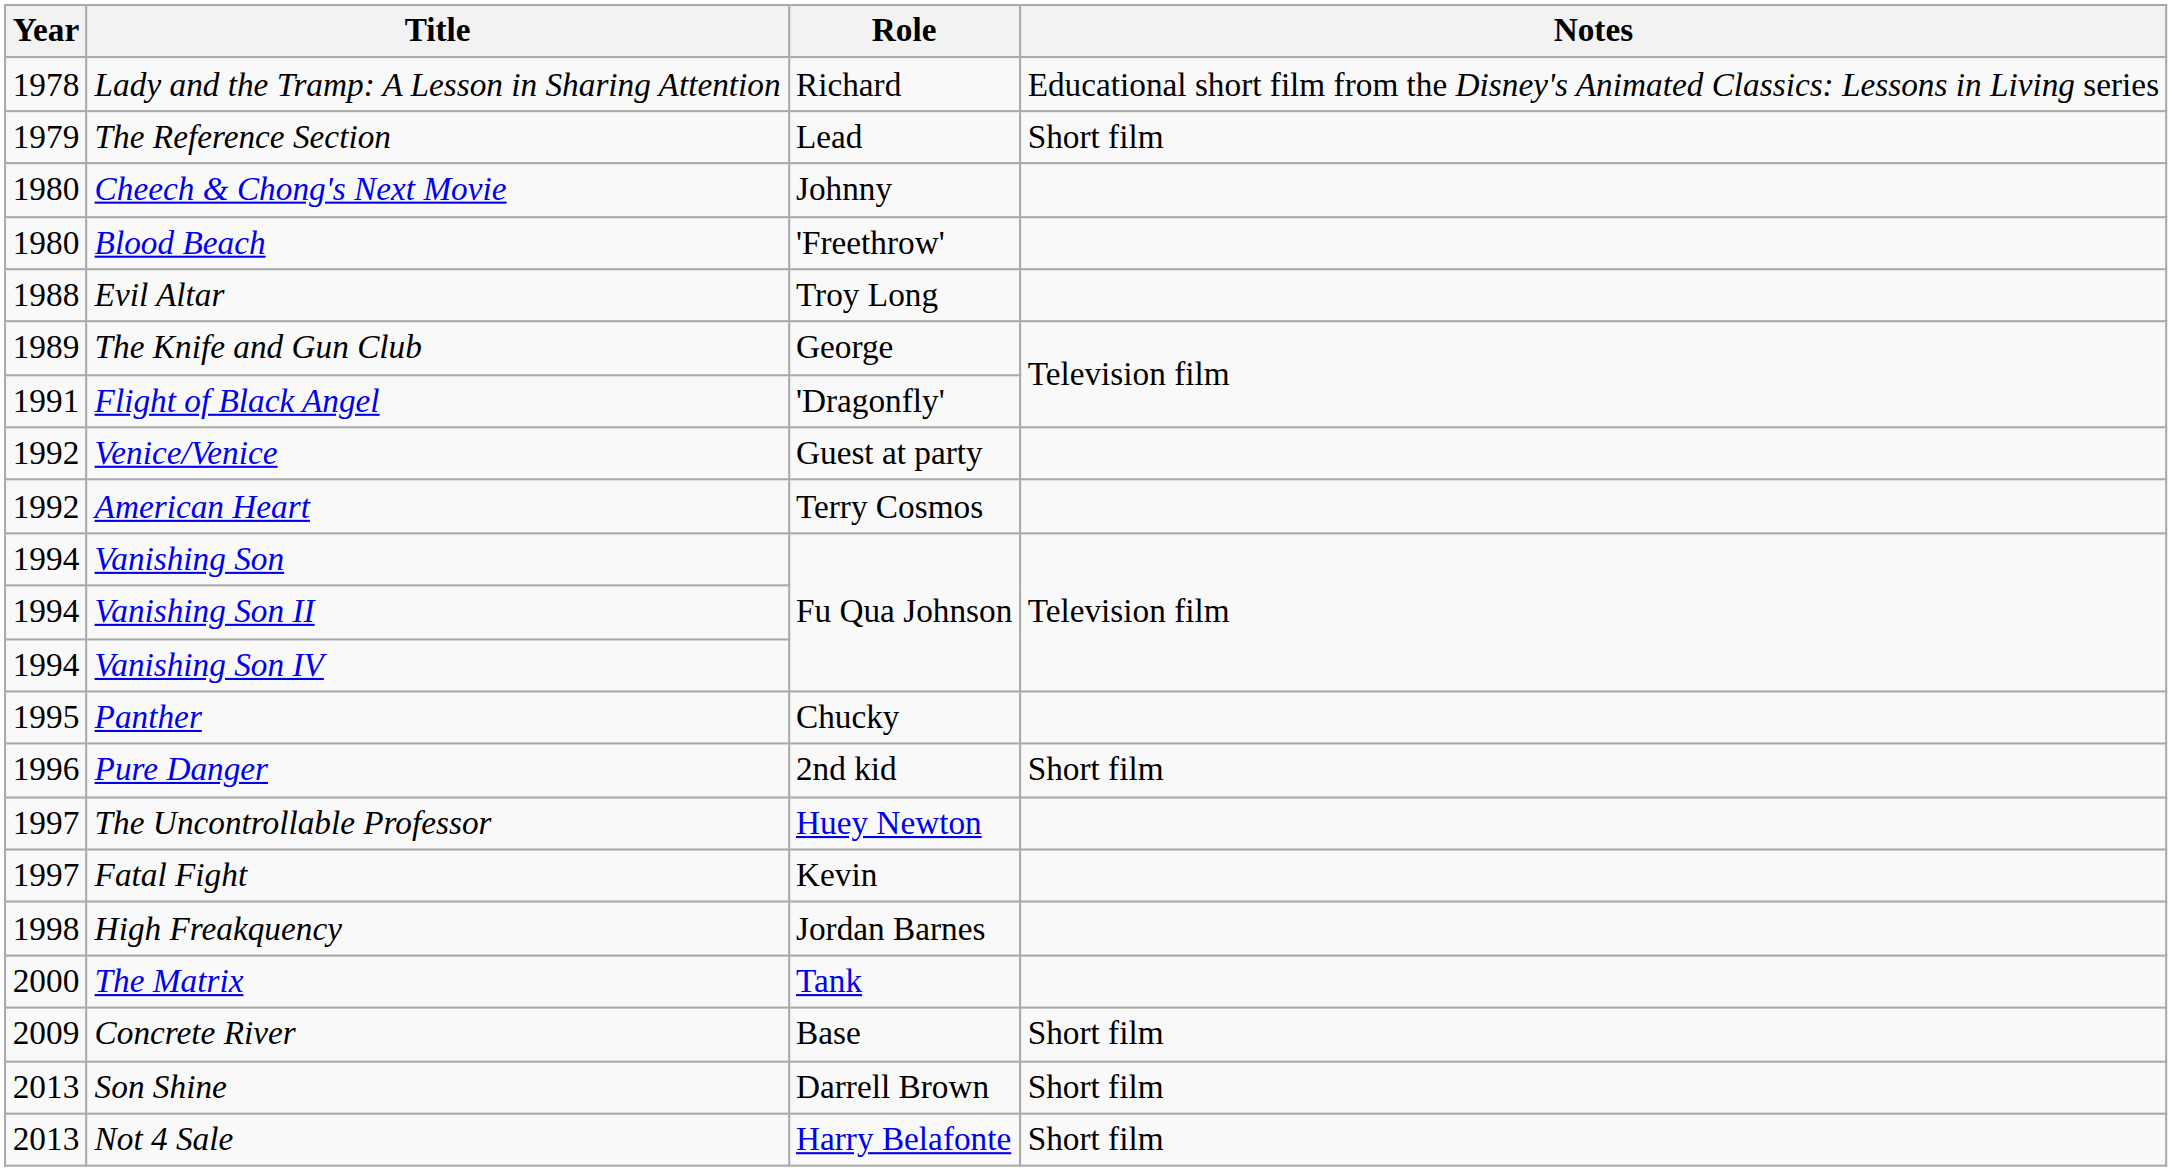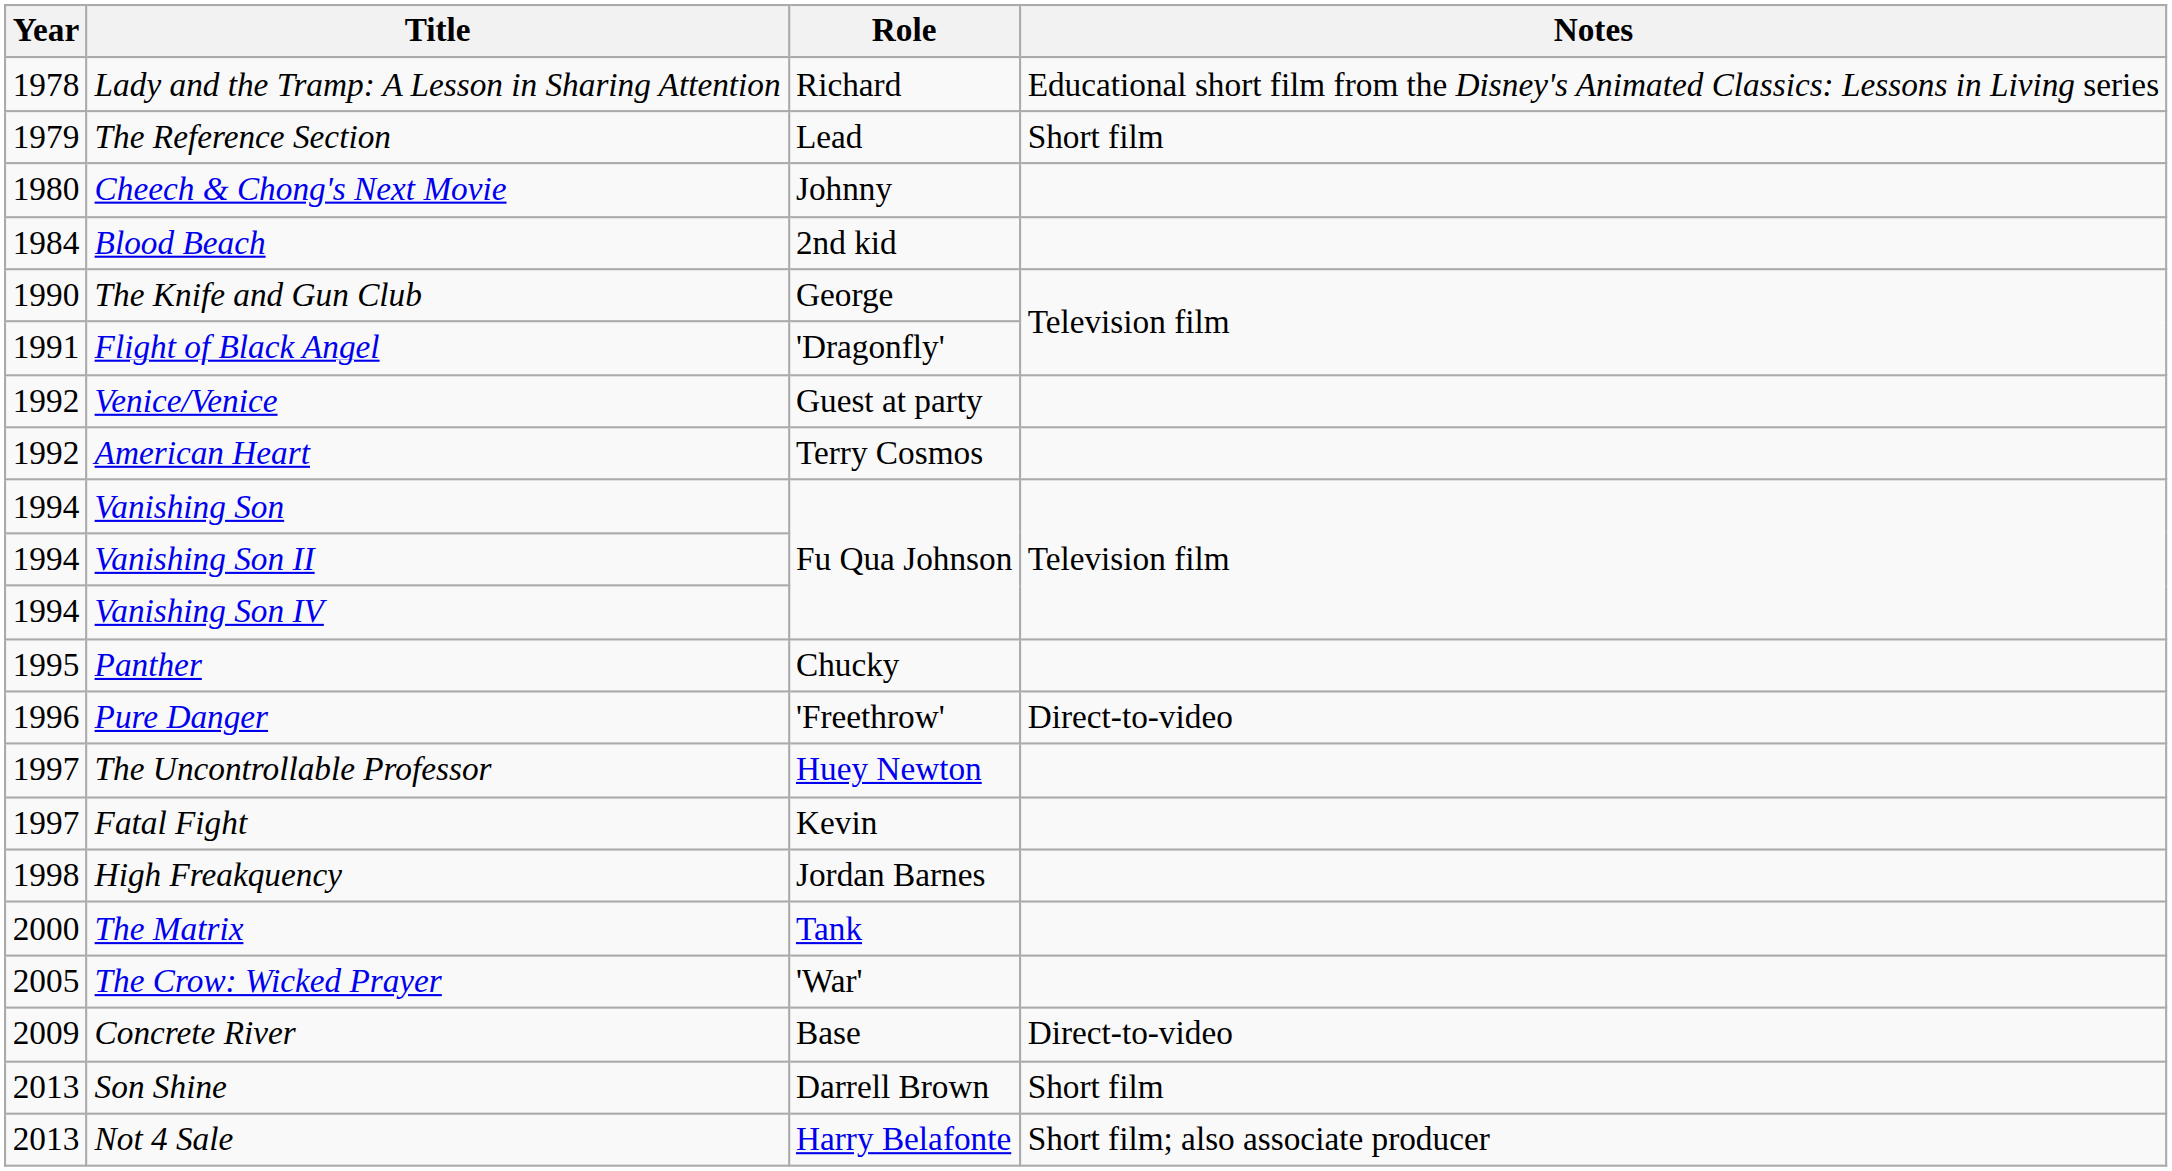 <table class="wikitable sortable">
 <tr>
 <th>Year</th>
 <th>Title</th>
 <th>Role</th>
 <th>Notes</th>
 </tr>
 <tr>
 <td>1978</td>
 <td><em>Lady and the Tramp: A Lesson in Sharing Attention</em></td>
 <td>Richard</td>
 <td>Educational short film from the <em>Disney's Animated Classics: Lessons in Living</em> series</td>
 </tr>
 <tr>
 <td>1979</td>
 <td><em>The Reference Section</em></td>
 <td>Lead</td>
 <td>Short film</td>
 </tr>
 <tr>
 <td>1980</td>
 <td><em><a href='#'>Cheech & Chong's Next Movie</a></em></td>
 <td>Johnny</td>
 <td></td>
 </tr>
 <tr>
-<td>1980</td>
+<td>1984</td>
 <td><em><a href='#'>Blood Beach</a></em></td>
-<td>'Freethrow'</td>
+<td>2nd kid</td>
 <td></td>
 </tr>
 <tr>
-<td>1988</td>
-<td><em>Evil Altar</em></td>
-<td>Troy Long</td>
-<td></td>
-</tr>
-<tr>
-<td>1989</td>
+<td>1990</td>
 <td><em>The Knife and Gun Club</em></td>
 <td>George</td>
 <td rowspan=2>Television film</td>
 </tr>
 <tr>
 <td>1991</td>
 <td><em><a href='#'>Flight of Black Angel</a></em></td>
 <td>'Dragonfly'</td>
 </tr>
 <tr>
 <td>1992</td>
 <td><em><a href='#'>Venice/Venice</a></em></td>
 <td>Guest at party</td>
 <td></td>
 </tr>
 <tr>
 <td>1992</td>
 <td><em><a href='#'>American Heart</a></em></td>
 <td>Terry Cosmos</td>
 <td></td>
 </tr>
 <tr>
 <td>1994</td>
 <td><em><a href='#'>Vanishing Son</a></em></td>
 <td rowspan=3>Fu Qua Johnson</td>
 <td rowspan=3>Television film</td>
 </tr>
 <tr>
 <td>1994</td>
 <td><em><a href='#'>Vanishing Son II</a></em></td>
 </tr>
 <tr>
 <td>1994</td>
 <td><em><a href='#'>Vanishing Son IV</a></em></td>
 </tr>
 <tr>
 <td>1995</td>
 <td><em><a href='#'>Panther</a></em></td>
 <td>Chucky</td>
 <td></td>
 </tr>
 <tr>
 <td>1996</td>
 <td><em><a href='#'>Pure Danger</a></em></td>
-<td>2nd kid</td>
-<td>Short film</td>
+<td>'Freethrow'</td>
+<td>Direct-to-video</td>
 </tr>
 <tr>
 <td>1997</td>
 <td><em>The Uncontrollable Professor</em></td>
 <td><a href='#'>Huey Newton</a></td>
 <td></td>
 </tr>
 <tr>
 <td>1997</td>
 <td><em>Fatal Fight</em></td>
 <td>Kevin</td>
 <td></td>
 </tr>
 <tr>
 <td>1998</td>
 <td><em>High Freakquency</em></td>
 <td>Jordan Barnes</td>
 <td></td>
 </tr>
 <tr>
 <td>2000</td>
 <td><em><a href='#'>The Matrix</a></em></td>
 <td><a href='#'>Tank</a></td>
 <td></td>
 </tr>
 <tr>
+<td>2005</td>
+<td><em><a href='#'>The Crow: Wicked Prayer</a></em></td>
+<td>'War'</td>
+<td></td>
+</tr>
+<tr>
 <td>2009</td>
 <td><em>Concrete River</em></td>
 <td>Base</td>
-<td>Short film</td>
+<td>Direct-to-video</td>
 </tr>
 <tr>
 <td>2013</td>
 <td><em>Son Shine</em></td>
 <td>Darrell Brown</td>
 <td>Short film</td>
 </tr>
 <tr>
 <td>2013</td>
 <td><em>Not 4 Sale</em></td>
 <td><a href='#'>Harry Belafonte</a></td>
-<td>Short film</td>
+<td>Short film; also associate producer</td>
 </tr>
 </table>
